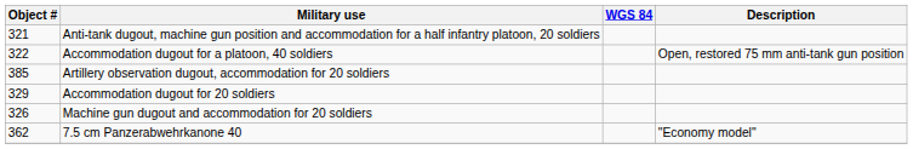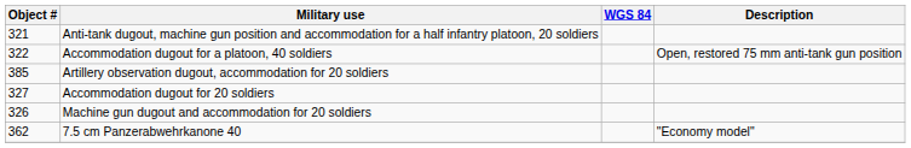 <table border="1" class="wikitable">
 <tr>
 <th>Object #</th>
 <th>Military use</th>
 <th><a href='#'>WGS 84</a></th>
 <th>Description</th>
 </tr>
 <tr>
 <td>321</td>
 <td>Anti-tank dugout, machine gun position and accommodation for a half infantry platoon, 20 soldiers</td>
 <td></td>
 </tr>
 <tr>
 <td>322</td>
 <td>Accommodation dugout for a platoon, 40 soldiers</td>
 <td> </td>
 <td>Open, restored 75 mm anti-tank gun position</td>
 </tr>
 <tr>
 <td>385</td>
 <td>Artillery observation dugout, accommodation for 20 soldiers</td>
 <td> </td>
 <td></td>
 </tr>
 <tr>
-<td>329</td>
+<td>327</td>
 <td>Accommodation dugout for 20 soldiers</td>
 <td> </td>
 <td></td>
 </tr>
 <tr>
 <td>326</td>
 <td>Machine gun dugout and accommodation for 20 soldiers</td>
 <td></td>
 </tr>
 <tr>
 <td>362</td>
 <td Anti-tank gun position with a 7.5 cm Pak 40>7.5 cm Panzerabwehrkanone 40</td>
 <td> </td>
 <td>"Economy model"</td>
 </tr>
 <tr>
 </tr>
 </table>
